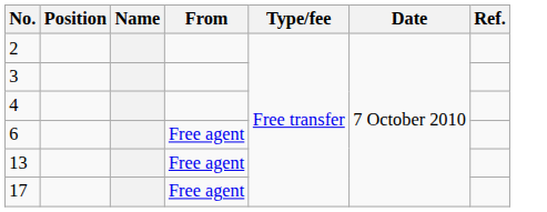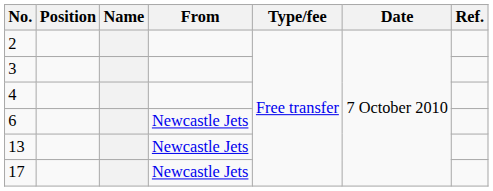 <table class="wikitable plainrowheaders sortable" style="text-align:center; text-align:left">
 <tr>
 <th>No.</th>
 <th>Position</th>
 <th>Name</th>
 <th>From</th>
 <th>Type/fee</th>
 <th>Date</th>
 <th>Ref.</th>
 </tr>
 <tr>
 <td>2</td>
 <td></td>
 <th scope="row"></th>
 <td></td>
 <td rowspan="6"><a href='#'>Free transfer</a></td>
 <td rowspan="6">7 October 2010</td>
 <td></td>
 </tr>
 <tr>
 <td>3</td>
 <td></td>
 <th scope="row"></th>
 <td></td>
 <td></td>
 </tr>
 <tr>
 <td>4</td>
 <td></td>
 <th scope="row"></th>
 <td></td>
 <td></td>
 </tr>
 <tr>
 <td>6</td>
 <td></td>
 <th scope="row"></th>
-<td><a href='#'>Free agent</a></td>
+<td><a href='#'>Newcastle Jets</a></td>
 <td></td>
 </tr>
 <tr>
 <td>13</td>
 <td></td>
 <th scope="row"></th>
-<td><a href='#'>Free agent</a></td>
+<td><a href='#'>Newcastle Jets</a></td>
 <td></td>
 </tr>
 <tr>
 <td>17</td>
 <td></td>
 <th scope="row"></th>
-<td><a href='#'>Free agent</a></td>
+<td><a href='#'>Newcastle Jets</a></td>
 <td></td>
 </tr>
 </table>
